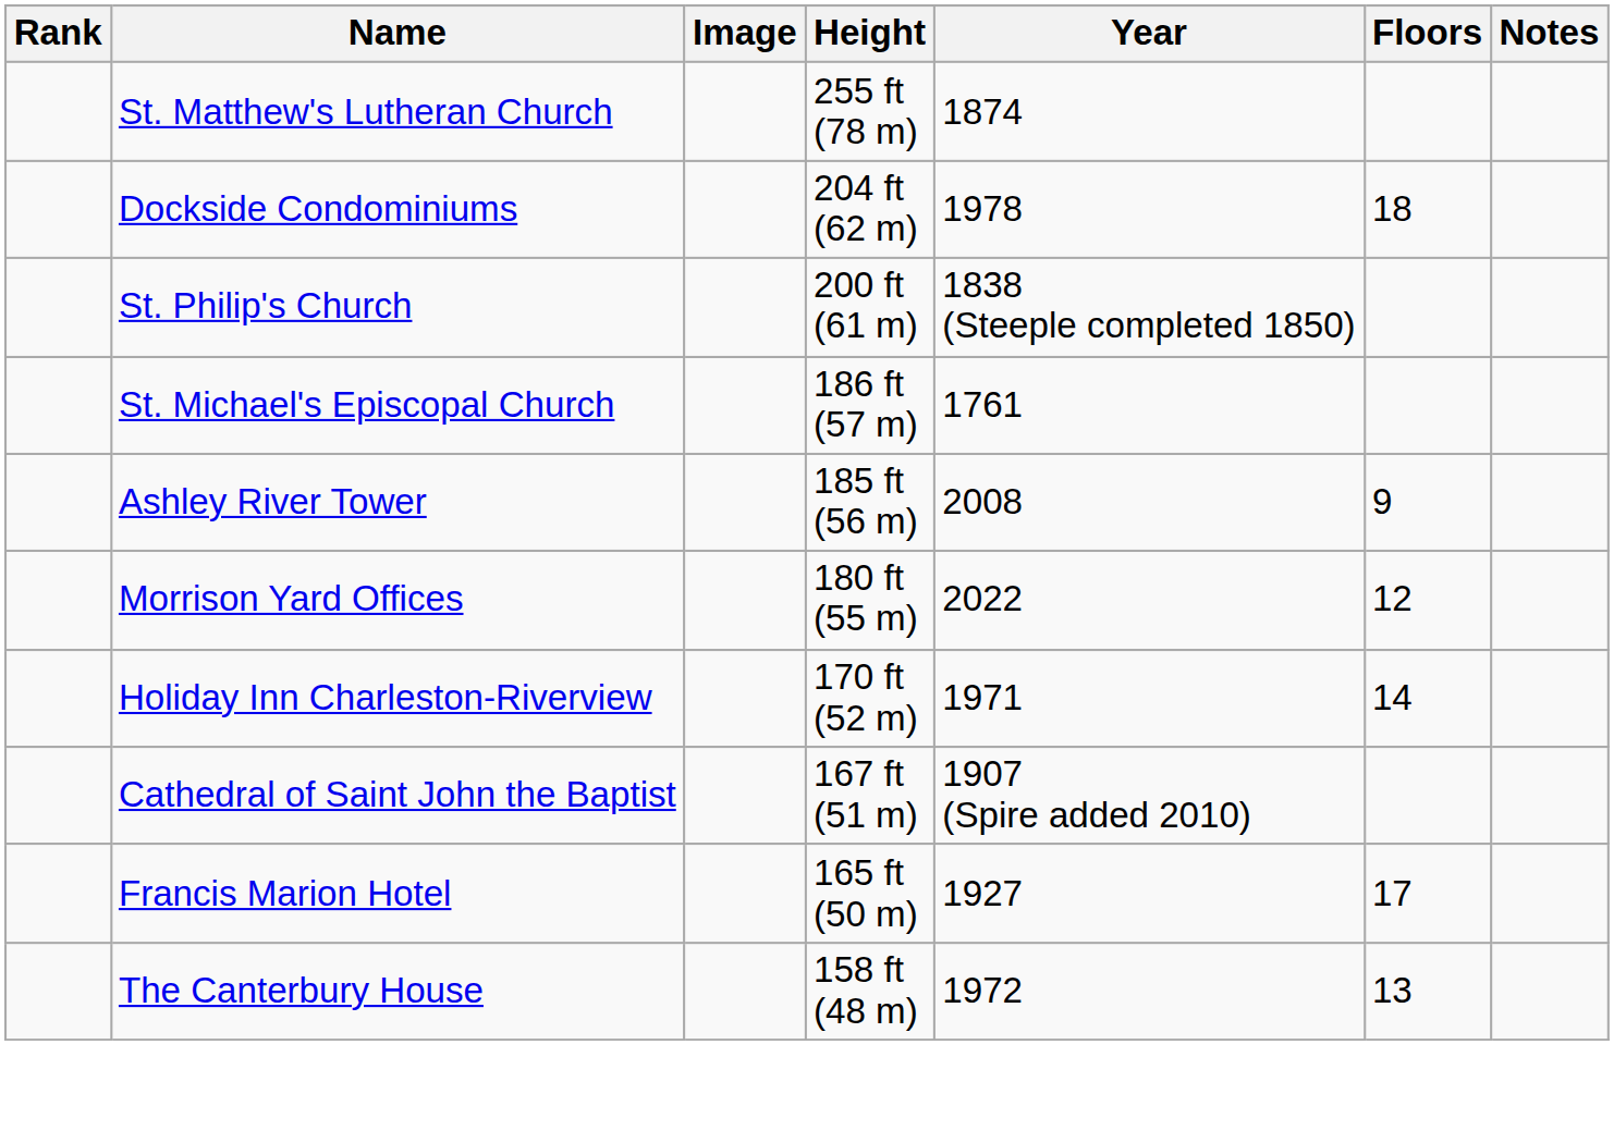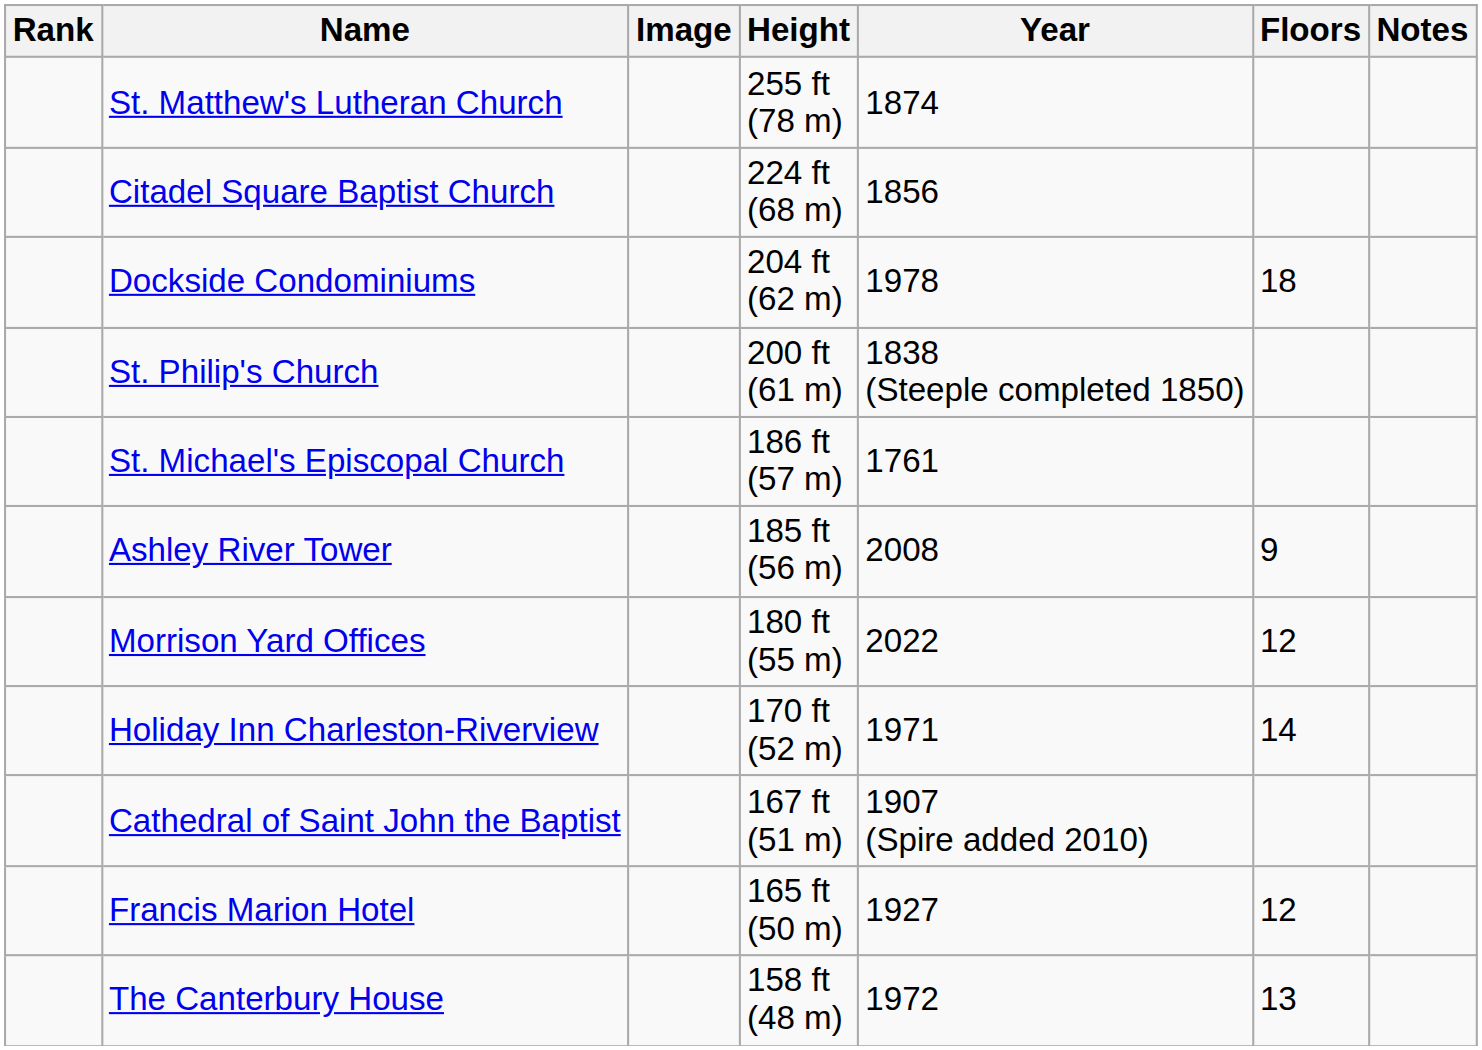 <table class="wikitable sortable mw-collapsible">
 <tr>
 <th>Rank</th>
 <th>Name</th>
 <th>Image</th>
 <th>Height</th>
 <th>Year</th>
 <th>Floors</th>
 <th>Notes</th>
 </tr>
 <tr>
 <td></td>
 <td><a href='#'>St. Matthew's Lutheran Church</a></td>
 <td></td>
 <td>255 ft<br>(78 m)</td>
 <td>1874</td>
+<td></td>
+<td></td>
+</tr>
+<tr>
+<td></td>
+<td><a href='#'>Citadel Square Baptist Church</a></td>
+<td></td>
+<td>224 ft<br>(68 m)</td>
+<td>1856</td>
 <td></td>
 <td></td>
 </tr>
 <tr>
 <td></td>
 <td><a href='#'>Dockside Condominiums</a></td>
 <td></td>
 <td>204 ft<br>(62 m)</td>
 <td>1978</td>
 <td>18</td>
 <td></td>
 </tr>
 <tr>
 <td></td>
 <td><a href='#'>St. Philip's Church</a></td>
 <td></td>
 <td>200 ft<br>(61 m)</td>
 <td>1838<br>(Steeple completed 1850)</td>
 <td></td>
 <td></td>
 </tr>
 <tr>
 <td></td>
 <td><a href='#'>St. Michael's Episcopal Church</a></td>
 <td></td>
 <td>186 ft<br>(57 m)</td>
 <td>1761</td>
 <td></td>
 <td></td>
 </tr>
 <tr>
 <td></td>
 <td><a href='#'>Ashley River Tower</a></td>
 <td></td>
 <td>185 ft<br>(56 m)</td>
 <td>2008</td>
 <td>9</td>
 <td></td>
 </tr>
 <tr>
 <td></td>
 <td><a href='#'>Morrison Yard Offices</a></td>
 <td></td>
 <td>180 ft<br>(55 m)</td>
 <td>2022</td>
 <td>12</td>
 <td></td>
 </tr>
 <tr>
 <td></td>
 <td><a href='#'>Holiday Inn Charleston-Riverview</a></td>
 <td></td>
 <td>170 ft<br>(52 m)</td>
 <td>1971</td>
 <td>14</td>
 <td></td>
 </tr>
 <tr>
 <td></td>
 <td><a href='#'>Cathedral of Saint John the Baptist</a></td>
 <td></td>
 <td>167 ft<br>(51 m)</td>
 <td>1907<br>(Spire added 2010)</td>
 <td></td>
 <td></td>
 </tr>
 <tr>
 <td></td>
 <td><a href='#'>Francis Marion Hotel</a></td>
 <td></td>
 <td>165 ft<br>(50 m)</td>
 <td>1927</td>
-<td>17</td>
+<td>12</td>
 <td></td>
 </tr>
 <tr>
 <td></td>
 <td><a href='#'>The Canterbury House</a></td>
 <td></td>
 <td>158 ft<br>(48 m)</td>
 <td>1972</td>
 <td>13</td>
 <td></td>
 </tr>
 </table>
